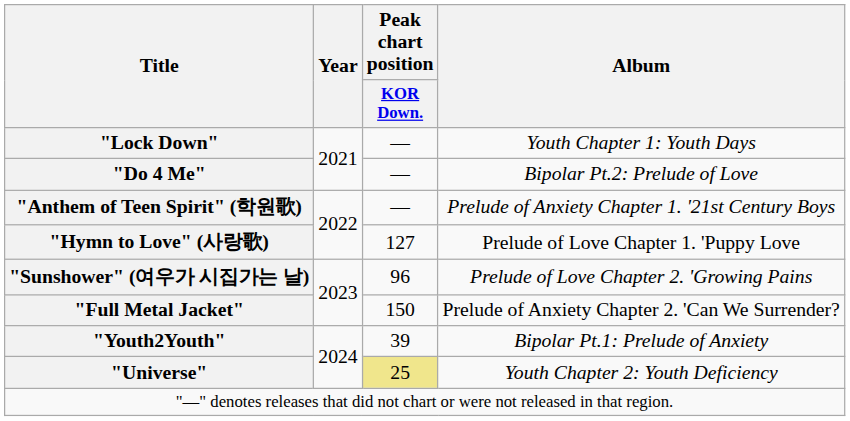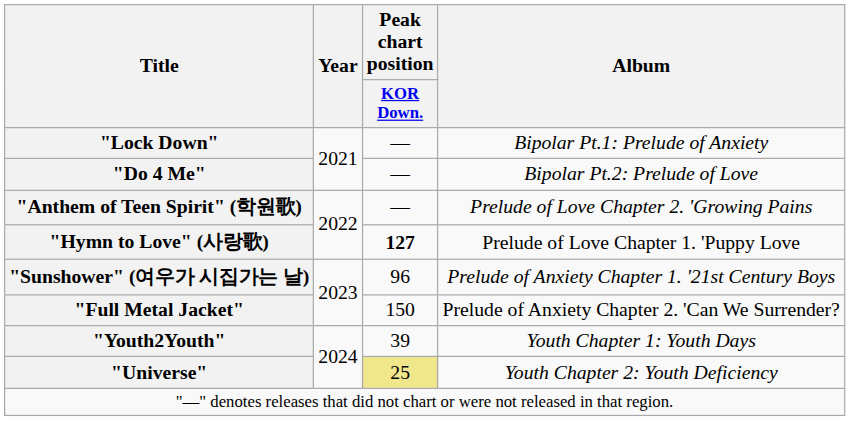 <table class="wikitable plainrowheaders" style="text-align:center">
 <tr>
 <th scope="col" rowspan="2">Title</th>
 <th scope="col" rowspan="2">Year</th>
 <th scope="col">Peak chart position</th>
 <th scope="col" rowspan="2">Album</th>
 </tr>
 <tr>
 <th scope="col" style="font-size:85%; width:2em"><a href='#'>KOR Down.</a><br></th>
 </tr>
 <tr>
 <th scope="row">"Lock Down"</th>
 <td rowspan="2">2021</td>
 <td>—</td>
-<td><em>Youth Chapter 1: Youth Days</em></td>
+<td><em>Bipolar Pt.1: Prelude of Anxiety</em></td>
 </tr>
 <tr>
 <th scope="row">"Do 4 Me"</th>
 <td>—</td>
 <td><em>Bipolar Pt.2: Prelude of Love</em></td>
 </tr>
 <tr>
 <th scope="row">"Anthem of Teen Spirit" (학원歌)</th>
 <td rowspan="2">2022</td>
 <td>—</td>
-<td><em>Prelude of Anxiety Chapter 1. '21st Century Boys<strong></td>
+<td><em>Prelude of Love Chapter 2. 'Growing Pains<strong></td>
 </tr>
 <tr>
 <th scope="row">"Hymn to Love" (사랑歌)</th>
-<td>127</td>
+<td><strong>127</strong></td>
 <td></em>Prelude of Love Chapter 1. 'Puppy Love</strong></td>
 </tr>
 <tr>
 <th scope="row">"Sunshower" (여우가 시집가는 날)</th>
 <td rowspan="2">2023</td>
 <td>96</td>
-<td><em>Prelude of Love Chapter 2. 'Growing Pains<strong></td>
+<td><em>Prelude of Anxiety Chapter 1. '21st Century Boys<strong></td>
 </tr>
 <tr>
 <th scope="row">"Full Metal Jacket"</th>
 <td>150</td>
 <td></em>Prelude of Anxiety Chapter 2. 'Can We Surrender?</strong></td>
 </tr>
 <tr>
 <th scope="row">"Youth2Youth"</th>
 <td rowspan="2">2024</td>
 <td>39</td>
-<td><em>Bipolar Pt.1: Prelude of Anxiety</em></td>
+<td><em>Youth Chapter 1: Youth Days</em></td>
 </tr>
 <tr>
 <th scope="row">"Universe"</th>
 <td style="background: khaki;">25</td>
 <td><em>Youth Chapter 2: Youth Deficiency</em></td>
 </tr>
 <tr>
 <td colspan="4" style="font-size:85%">"—" denotes releases that did not chart or were not released in that region.</td>
 </tr>
 </table>
